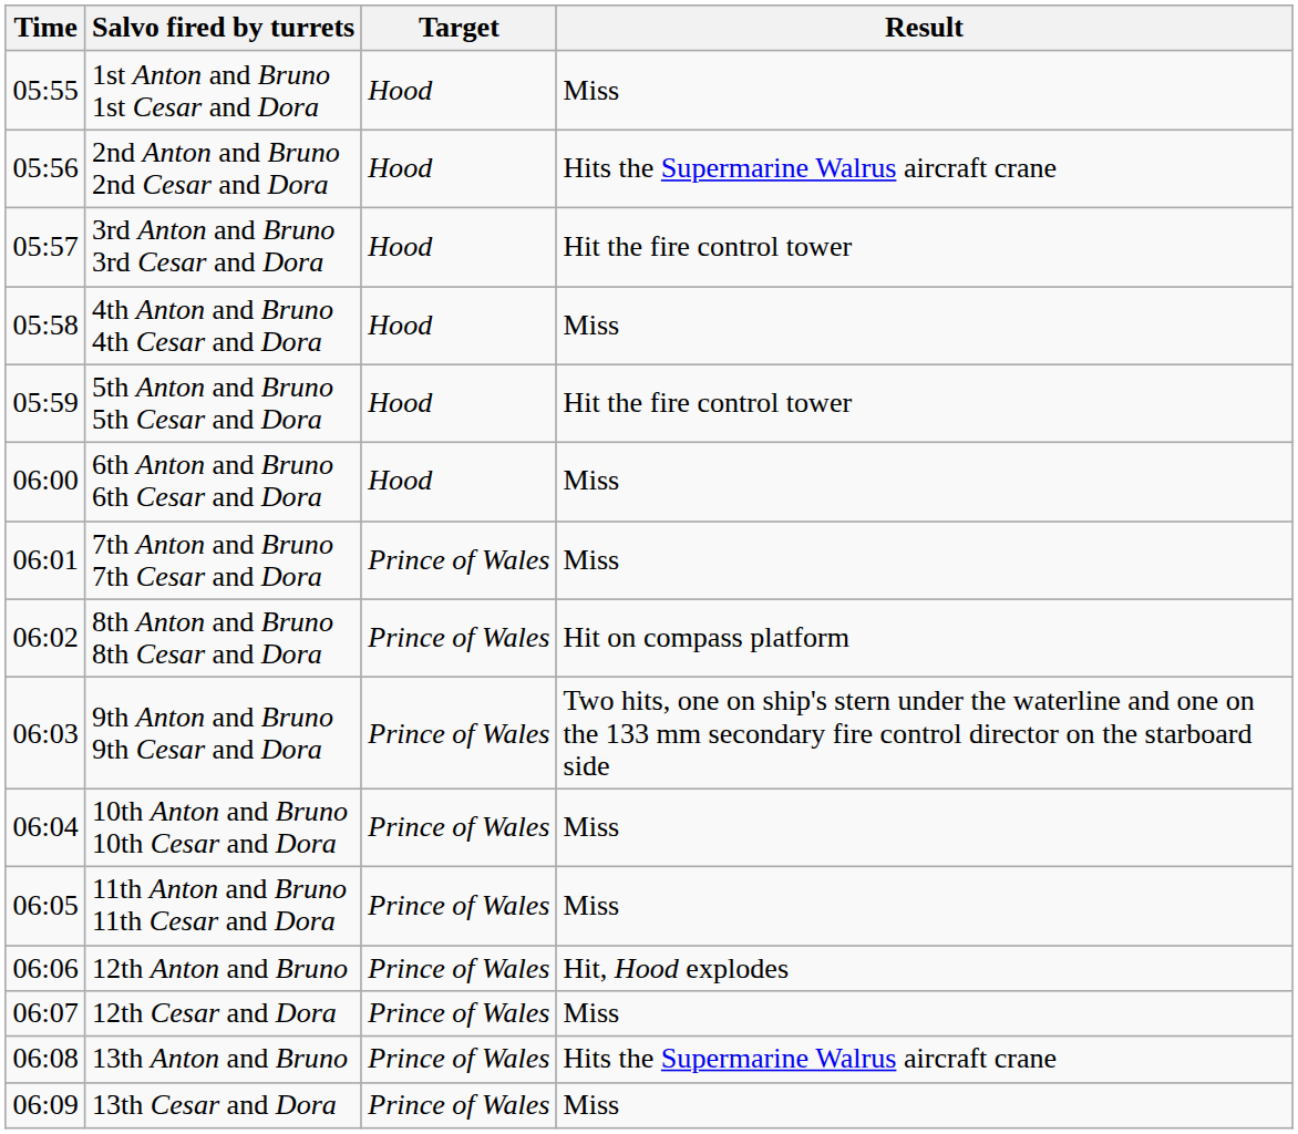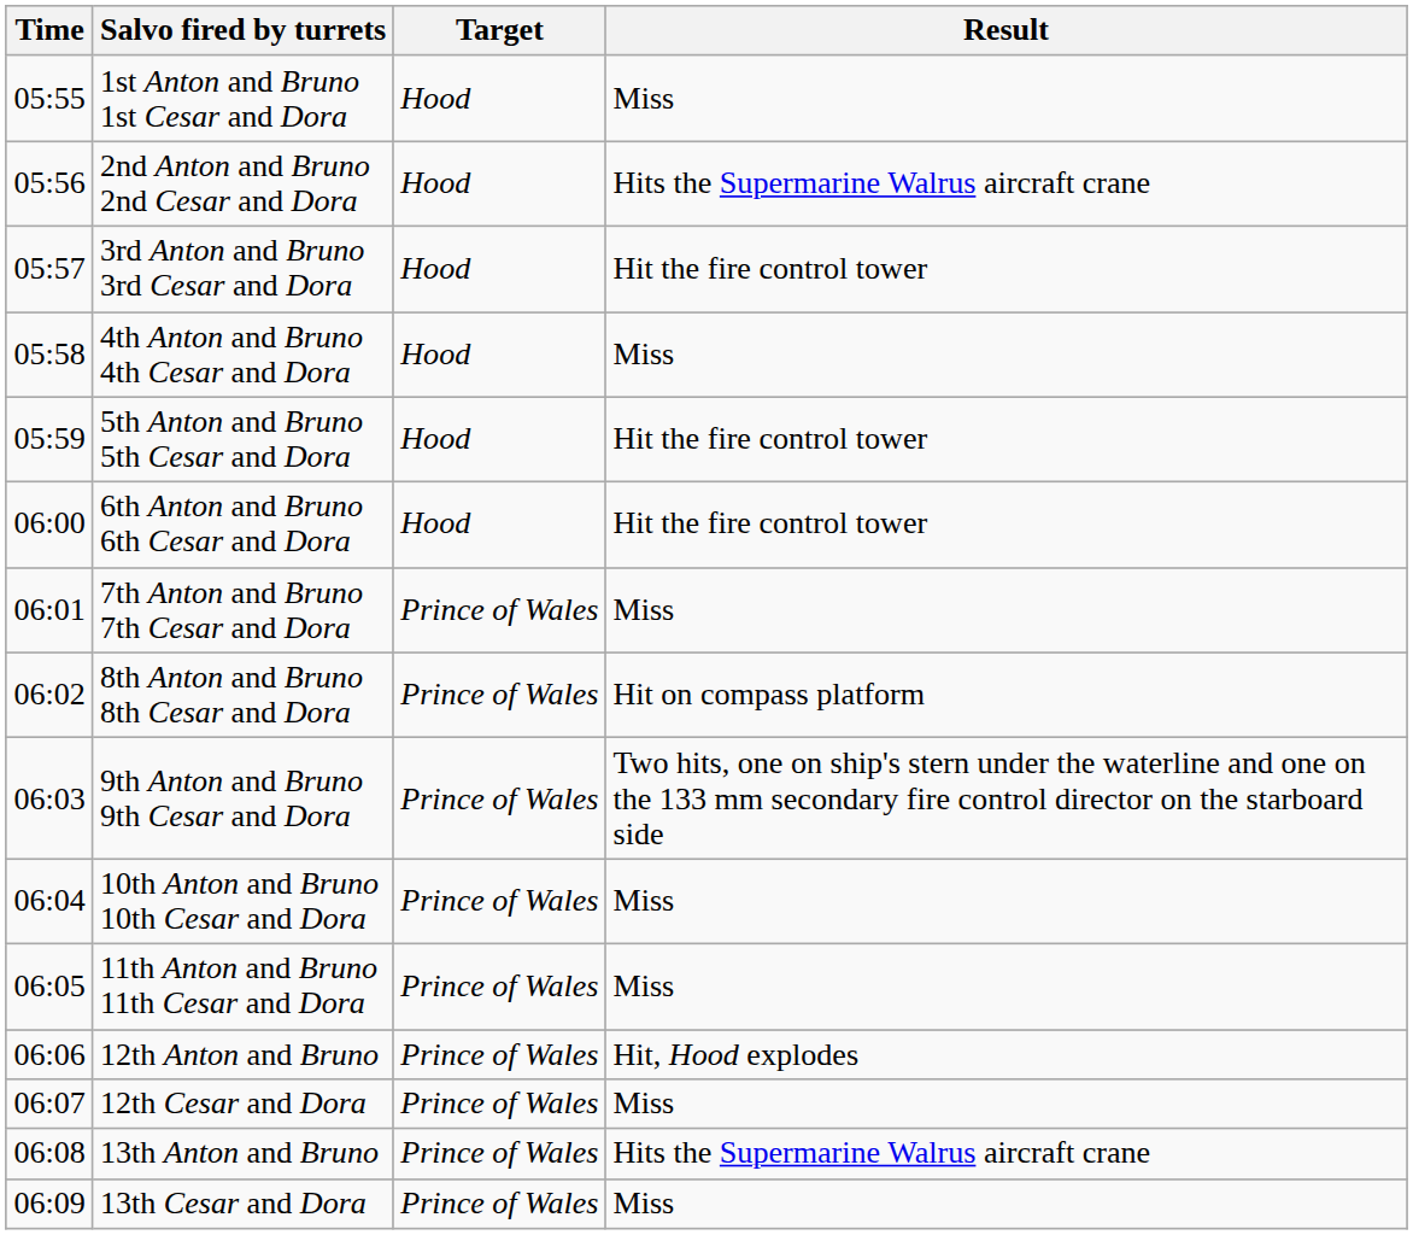 <table class="wikitable" style="margin: 1em auto;">
 <tr>
 <th scope="col">Time</th>
 <th scope="col">Salvo fired by turrets</th>
 <th scope="col">Target</th>
 <th scope="col" width="400px">Result</th>
 </tr>
 <tr>
 <td>05:55</td>
 <td>1st <em>Anton</em> and <em>Bruno</em><br>1st <em>Cesar</em> and <em>Dora</em></td>
 <td><em>Hood</em></td>
 <td>Miss</td>
 </tr>
 <tr>
 <td>05:56</td>
 <td>2nd <em>Anton</em> and <em>Bruno</em><br>2nd <em>Cesar</em> and <em>Dora</em></td>
 <td><em>Hood</em></td>
 <td>Hits the <a href='#'>Supermarine Walrus</a> aircraft crane</td>
 </tr>
 <tr>
 <td>05:57</td>
 <td>3rd <em>Anton</em> and <em>Bruno</em><br>3rd <em>Cesar</em> and <em>Dora</em></td>
 <td><em>Hood</em></td>
 <td>Hit the fire control tower</td>
 </tr>
 <tr>
 <td>05:58</td>
 <td>4th <em>Anton</em> and <em>Bruno</em><br>4th <em>Cesar</em> and <em>Dora</em></td>
 <td><em>Hood</em></td>
 <td>Miss</td>
 </tr>
 <tr>
 <td>05:59</td>
 <td>5th <em>Anton</em> and <em>Bruno</em><br>5th <em>Cesar</em> and <em>Dora</em></td>
 <td><em>Hood</em></td>
 <td>Hit the fire control tower</td>
 </tr>
 <tr>
 <td>06:00</td>
 <td>6th <em>Anton</em> and <em>Bruno</em><br>6th <em>Cesar</em> and <em>Dora</em></td>
 <td><em>Hood</em></td>
-<td>Miss</td>
+<td>Hit the fire control tower</td>
 </tr>
 <tr>
 <td>06:01</td>
 <td>7th <em>Anton</em> and <em>Bruno</em><br>7th <em>Cesar</em> and <em>Dora</em></td>
 <td><em>Prince of Wales</em></td>
 <td>Miss</td>
 </tr>
 <tr>
 <td>06:02</td>
 <td>8th <em>Anton</em> and <em>Bruno</em><br>8th <em>Cesar</em> and <em>Dora</em></td>
 <td><em>Prince of Wales</em></td>
 <td>Hit on compass platform</td>
 </tr>
 <tr>
 <td>06:03</td>
 <td>9th <em>Anton</em> and <em>Bruno</em><br>9th <em>Cesar</em> and <em>Dora</em></td>
 <td><em>Prince of Wales</em></td>
 <td>Two hits, one on ship's stern under the waterline and one on the 133 mm secondary fire control director on the starboard side</td>
 </tr>
 <tr>
 <td>06:04</td>
 <td>10th <em>Anton</em> and <em>Bruno</em><br>10th <em>Cesar</em> and <em>Dora</em></td>
 <td><em>Prince of Wales</em></td>
 <td>Miss</td>
 </tr>
 <tr>
 <td>06:05</td>
 <td>11th <em>Anton</em> and <em>Bruno</em><br>11th <em>Cesar</em> and <em>Dora</em></td>
 <td><em>Prince of Wales</em></td>
 <td>Miss</td>
 </tr>
 <tr>
 <td>06:06</td>
 <td>12th <em>Anton</em> and <em>Bruno</em></td>
 <td><em>Prince of Wales</em></td>
 <td>Hit, <em>Hood</em> explodes</td>
 </tr>
 <tr>
 <td>06:07</td>
 <td>12th <em>Cesar</em> and <em>Dora</em></td>
 <td><em>Prince of Wales</em></td>
 <td>Miss</td>
 </tr>
 <tr>
 <td>06:08</td>
 <td>13th <em>Anton</em> and <em>Bruno</em></td>
 <td><em>Prince of Wales</em></td>
 <td>Hits the <a href='#'>Supermarine Walrus</a> aircraft crane</td>
 </tr>
 <tr>
 <td>06:09</td>
 <td>13th <em>Cesar</em> and <em>Dora</em></td>
 <td><em>Prince of Wales</em></td>
 <td>Miss</td>
 </tr>
 </table>
